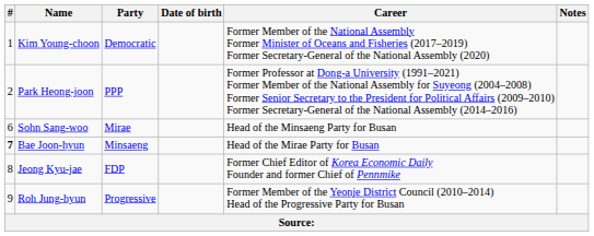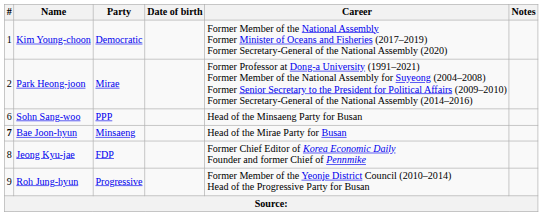 <table class="wikitable">
 <tr>
 <th>#</th>
 <th>Name</th>
 <th>Party</th>
 <th>Date of birth</th>
 <th>Career</th>
 <th>Notes</th>
 </tr>
 <tr>
 <td>1</td>
 <td><a href='#'>Kim Young-choon</a></td>
 <td><a href='#'>Democratic</a></td>
 <td></td>
 <td>Former Member of the <a href='#'>National Assembly</a><br>Former <a href='#'>Minister of Oceans and Fisheries</a> (2017–2019)<br>Former Secretary-General of the National Assembly (2020)</td>
 <td></td>
 </tr>
 <tr>
 <td>2</td>
 <td><a href='#'>Park Heong-joon</a></td>
-<td><a href='#'>PPP</a></td>
+<td><a href='#'>Mirae</a></td>
 <td></td>
 <td>Former Professor at <a href='#'>Dong-a University</a> (1991–2021)<br>Former Member of the National Assembly for <a href='#'>Suyeong</a> (2004–2008)<br>Former <a href='#'>Senior Secretary to the President for Political Affairs</a> (2009–2010)<br>Former Secretary-General of the National Assembly (2014–2016)</td>
 <td></td>
 </tr>
 <tr>
 <td>6</td>
 <td><a href='#'>Sohn Sang-woo</a></td>
-<td><a href='#'>Mirae</a></td>
+<td><a href='#'>PPP</a></td>
 <td></td>
 <td>Head of the Minsaeng Party for Busan</td>
 <td></td>
 </tr>
 <tr>
 <td><strong>7</strong></td>
 <td><a href='#'>Bae Joon-hyun</a></td>
 <td><a href='#'>Minsaeng</a></td>
 <td></td>
 <td>Head of the Mirae Party for <a href='#'>Busan</a></td>
 <td></td>
 </tr>
 <tr>
 <td>8</td>
 <td><a href='#'>Jeong Kyu-jae</a></td>
 <td><a href='#'>FDP</a></td>
 <td></td>
 <td>Former Chief Editor of <em><a href='#'>Korea Economic Daily</a></em><br>Founder and former Chief of <em><a href='#'>Pennmike</a></em></td>
 <td></td>
 </tr>
 <tr>
 <td>9</td>
 <td><a href='#'>Roh Jung-hyun</a></td>
 <td><a href='#'>Progressive</a></td>
 <td></td>
 <td>Former Member of the <a href='#'>Yeonje District</a> Council (2010–2014)<br>Head of the Progressive Party for Busan</td>
 <td></td>
 </tr>
 <tr>
 <th colspan="6">Source: </th>
 </tr>
 </table>
